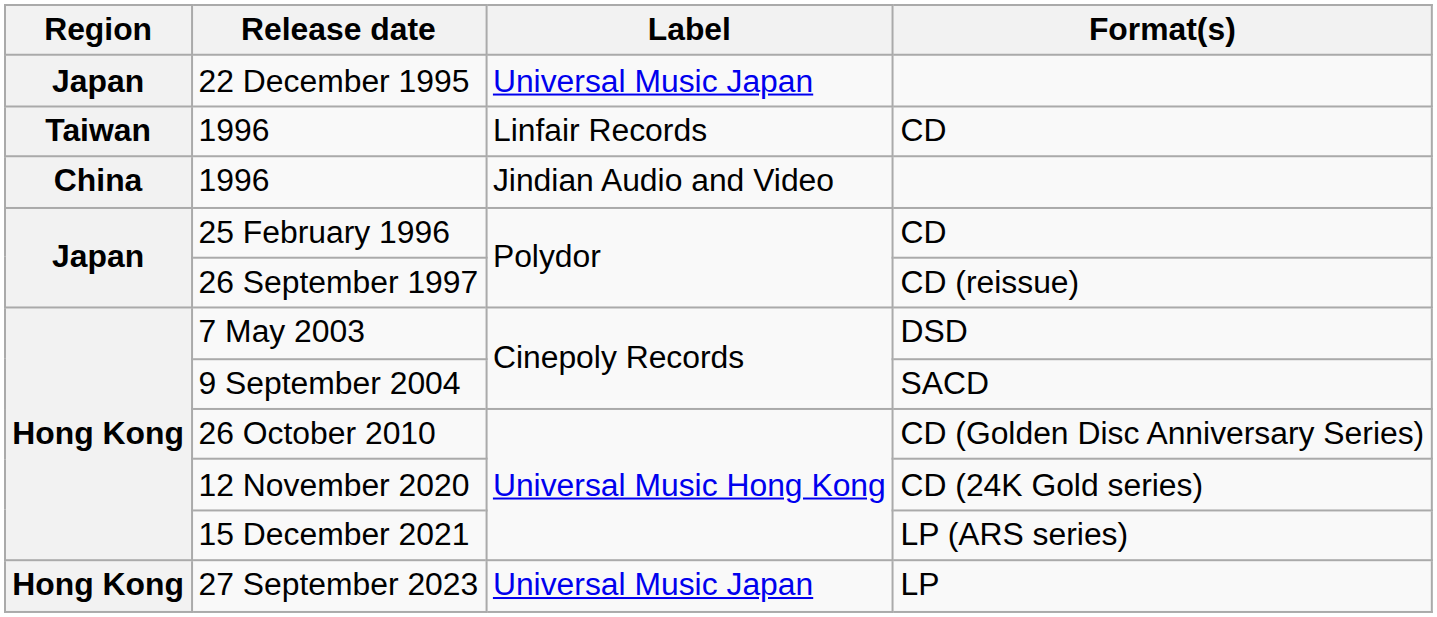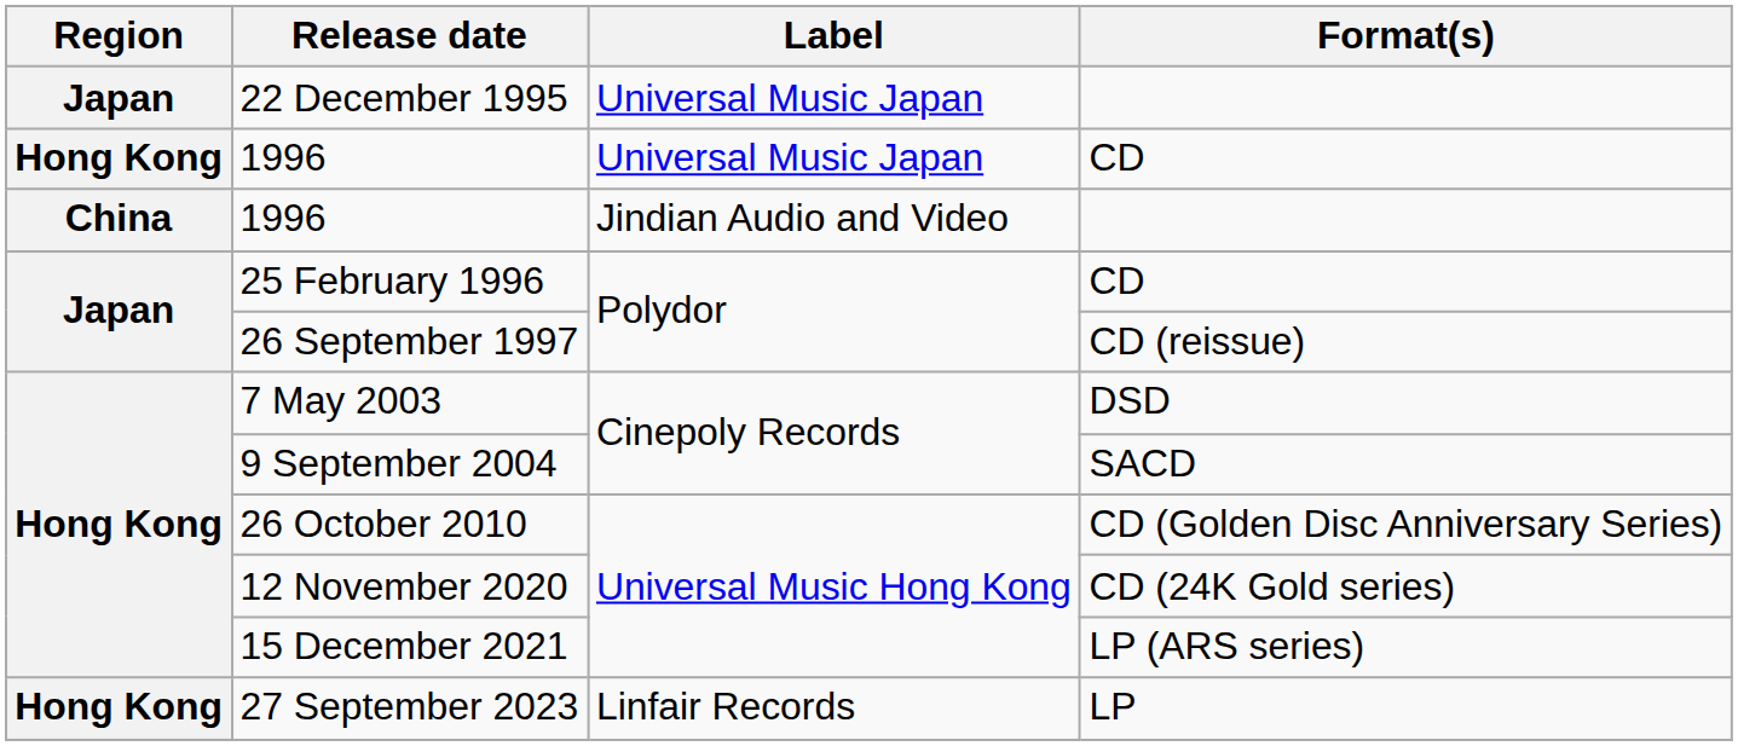 <table class="wikitable plainrowheaders">
 <tr>
 <th>Region</th>
 <th>Release date</th>
 <th>Label</th>
 <th>Format(s)</th>
 </tr>
 <tr>
 <th scope="row">Japan</th>
 <td>22 December 1995</td>
 <td><a href='#'>Universal Music Japan</a></td>
 <td></td>
 </tr>
 <tr>
-<th scope="row">Taiwan</th>
+<th scope="row">Hong Kong</th>
 <td>1996</td>
-<td>Linfair Records</td>
+<td><a href='#'>Universal Music Japan</a></td>
 <td>CD</td>
 </tr>
 <tr>
 <th scope="row">China</th>
 <td>1996</td>
 <td>Jindian Audio and Video</td>
 <td></td>
 </tr>
 <tr>
 <th scope="row" rowspan="2">Japan</th>
 <td>25 February 1996</td>
 <td rowspan="2">Polydor</td>
 <td>CD</td>
 </tr>
 <tr>
 <td>26 September 1997</td>
 <td>CD (reissue)</td>
 </tr>
 <tr>
 <th scope="row" rowspan="5">Hong Kong</th>
 <td>7 May 2003</td>
 <td rowspan="2">Cinepoly Records</td>
 <td>DSD</td>
 </tr>
 <tr>
 <td>9 September 2004</td>
 <td>SACD</td>
 </tr>
 <tr>
 <td>26 October 2010</td>
 <td rowspan="3"><a href='#'>Universal Music Hong Kong</a></td>
 <td>CD (Golden Disc Anniversary Series)</td>
 </tr>
 <tr>
 <td>12 November 2020</td>
 <td>CD (24K Gold series)</td>
 </tr>
 <tr>
 <td>15 December 2021</td>
 <td>LP (ARS series)</td>
 </tr>
 <tr>
 <th scope="row">Hong Kong</th>
 <td>27 September 2023</td>
-<td><a href='#'>Universal Music Japan</a></td>
+<td>Linfair Records</td>
 <td>LP</td>
 </tr>
 </table>
